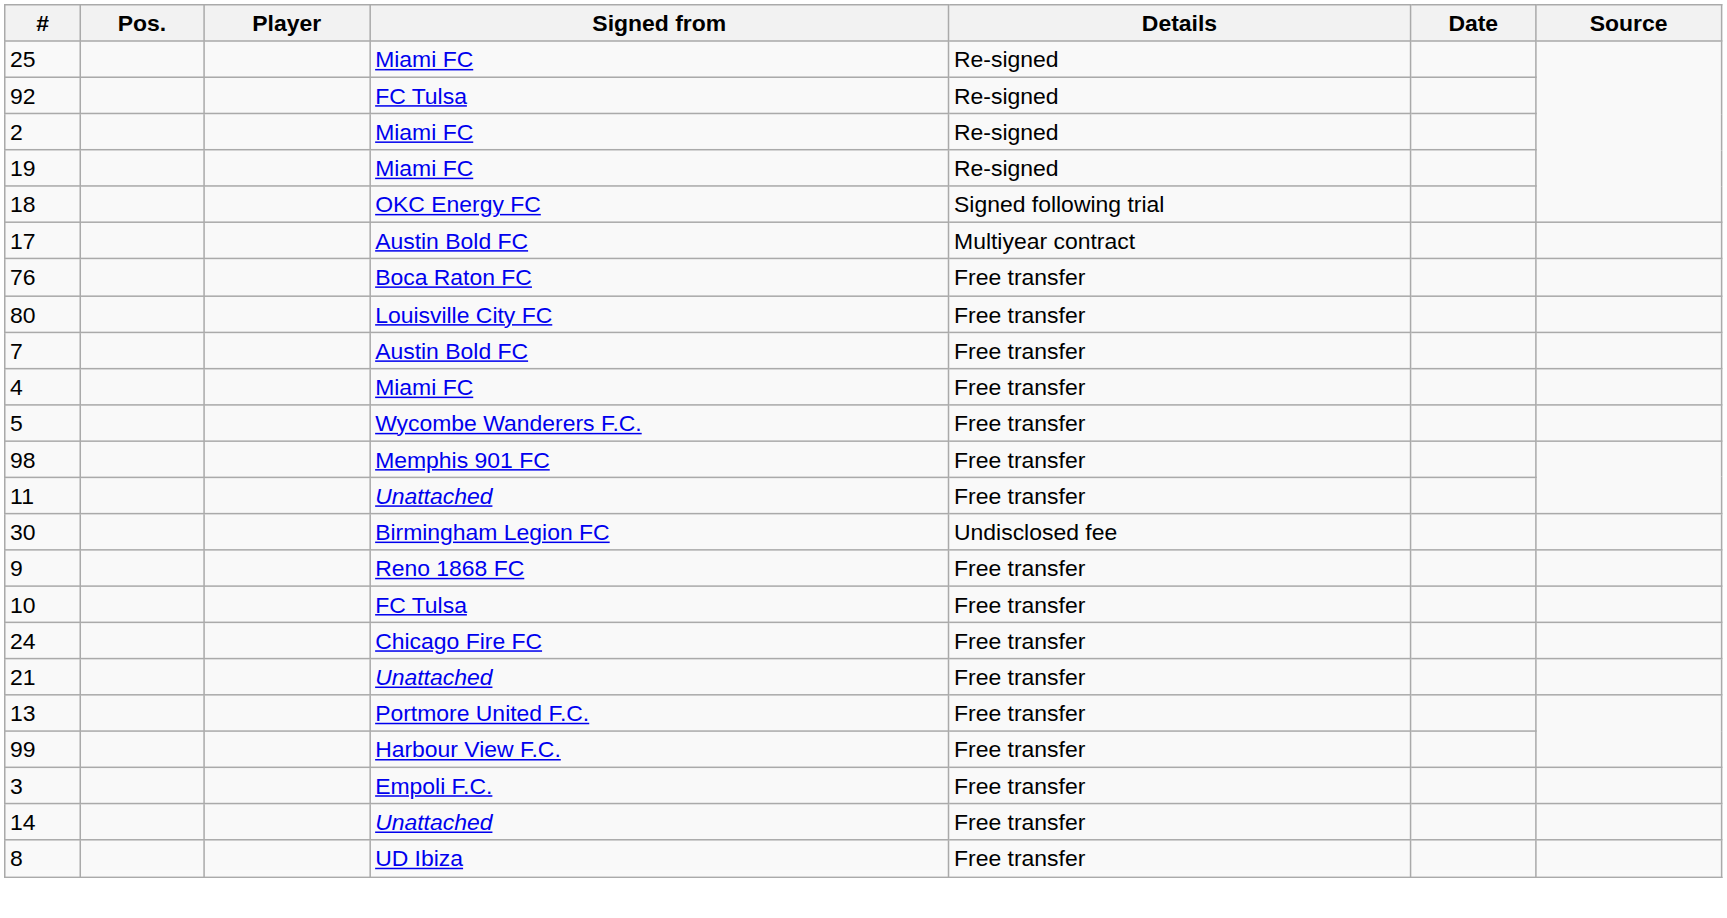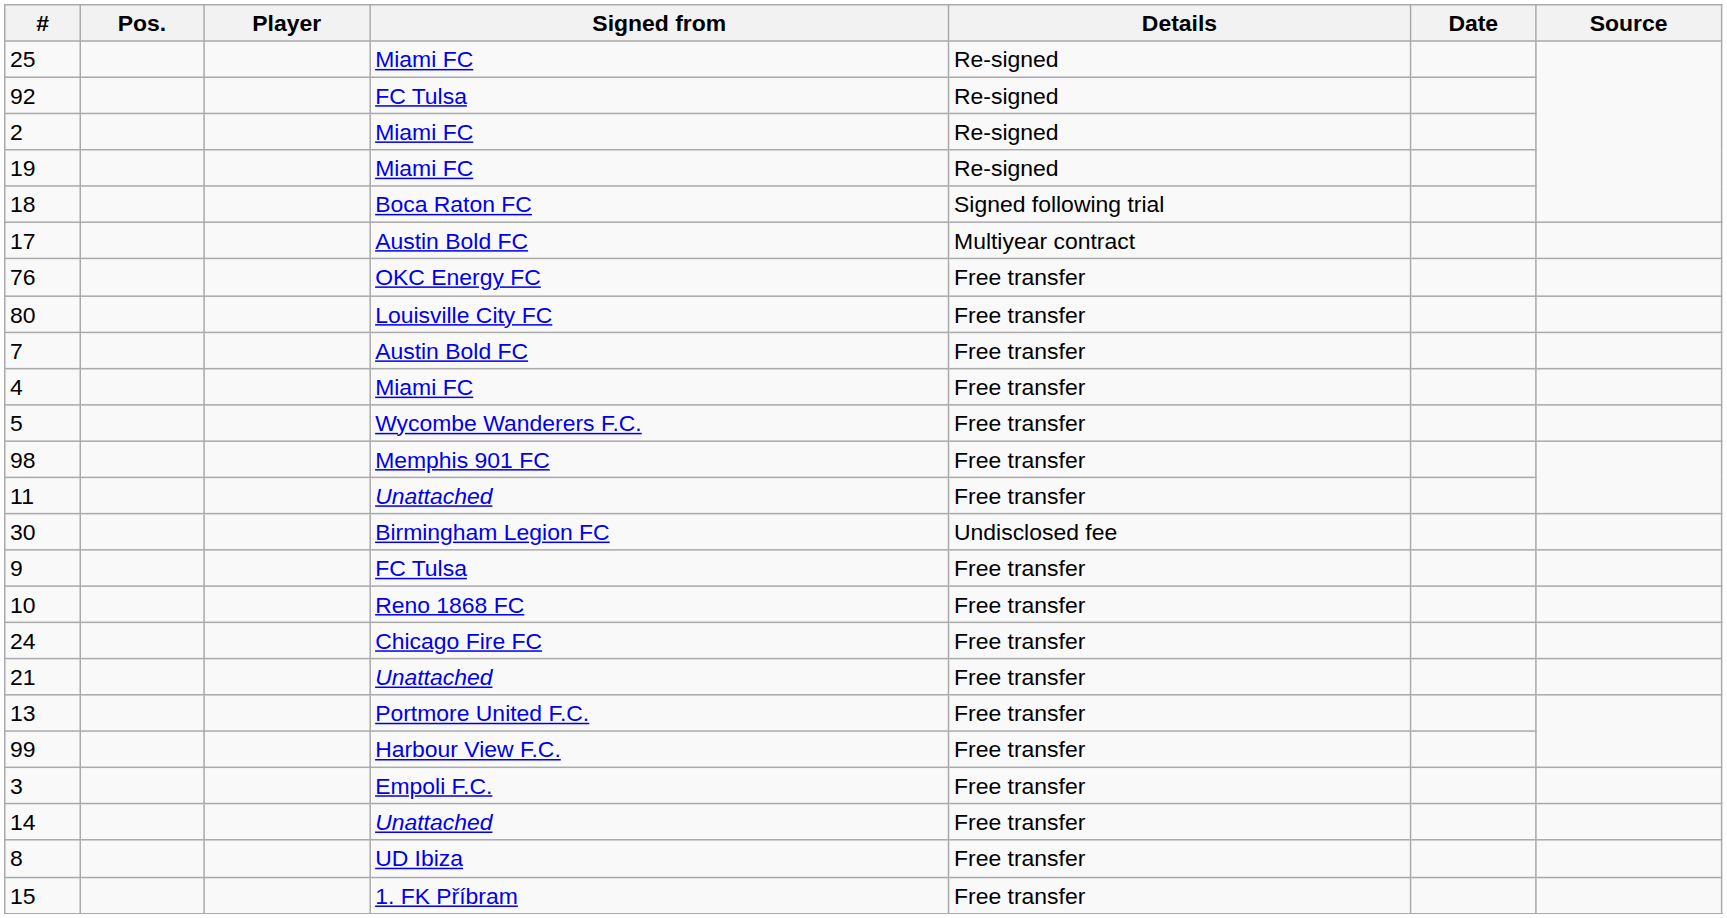 <table class="wikitable sortable" style="width:90%; text-align:center; font-size:95%; text-align:left;">
 <tr>
 <th>#</th>
 <th>Pos.</th>
 <th>Player</th>
 <th>Signed from</th>
 <th>Details</th>
 <th>Date</th>
 <th>Source</th>
 </tr>
 <tr>
 <td>25</td>
 <td></td>
 <td></td>
 <td> <a href='#'>Miami FC</a></td>
 <td>Re-signed</td>
 <td></td>
 <td rowspan="5"></td>
 </tr>
 <tr>
 <td>92</td>
 <td></td>
 <td></td>
 <td> <a href='#'>FC Tulsa</a></td>
 <td>Re-signed</td>
 <td></td>
 </tr>
 <tr>
 <td>2</td>
 <td></td>
 <td></td>
 <td> <a href='#'>Miami FC</a></td>
 <td>Re-signed</td>
 <td></td>
 </tr>
 <tr>
 <td>19</td>
 <td></td>
 <td></td>
 <td> <a href='#'>Miami FC</a></td>
 <td>Re-signed</td>
 <td></td>
 </tr>
 <tr>
 <td>18</td>
 <td></td>
 <td></td>
-<td> <a href='#'>OKC Energy FC</a></td>
+<td> <a href='#'>Boca Raton FC</a></td>
 <td>Signed following trial</td>
 <td></td>
 </tr>
 <tr>
 <td>17</td>
 <td></td>
 <td></td>
 <td> <a href='#'>Austin Bold FC</a></td>
 <td>Multiyear contract</td>
 <td></td>
 <td></td>
 </tr>
 <tr>
 <td>76</td>
 <td></td>
 <td></td>
-<td> <a href='#'>Boca Raton FC</a></td>
+<td> <a href='#'>OKC Energy FC</a></td>
 <td>Free transfer</td>
 <td></td>
 <td></td>
 </tr>
 <tr>
 <td>80</td>
 <td></td>
 <td></td>
 <td> <a href='#'>Louisville City FC</a></td>
 <td>Free transfer</td>
 <td></td>
 <td></td>
 </tr>
 <tr>
 <td>7</td>
 <td></td>
 <td></td>
 <td> <a href='#'>Austin Bold FC</a></td>
 <td>Free transfer</td>
 <td></td>
 <td></td>
 </tr>
 <tr>
 <td>4</td>
 <td></td>
 <td></td>
 <td> <a href='#'>Miami FC</a></td>
 <td>Free transfer</td>
 <td></td>
 <td></td>
 </tr>
 <tr>
 <td>5</td>
 <td></td>
 <td></td>
 <td> <a href='#'>Wycombe Wanderers F.C.</a></td>
 <td>Free transfer</td>
 <td></td>
 <td></td>
 </tr>
 <tr>
 <td>98</td>
 <td></td>
 <td></td>
 <td> <a href='#'>Memphis 901 FC</a></td>
 <td>Free transfer</td>
 <td></td>
 <td rowspan="2"></td>
 </tr>
 <tr>
 <td>11</td>
 <td></td>
 <td></td>
 <td><em><a href='#'>Unattached</a></em></td>
 <td>Free transfer</td>
 <td></td>
 </tr>
 <tr>
 <td>30</td>
 <td></td>
 <td></td>
 <td> <a href='#'>Birmingham Legion FC</a></td>
 <td>Undisclosed fee</td>
 <td></td>
 <td></td>
 </tr>
 <tr>
 <td>9</td>
 <td></td>
 <td></td>
-<td> <a href='#'>Reno 1868 FC</a></td>
+<td> <a href='#'>FC Tulsa</a></td>
 <td>Free transfer</td>
 <td></td>
 <td></td>
 </tr>
 <tr>
 <td>10</td>
 <td></td>
 <td></td>
-<td> <a href='#'>FC Tulsa</a></td>
+<td> <a href='#'>Reno 1868 FC</a></td>
 <td>Free transfer</td>
 <td></td>
 <td></td>
 </tr>
 <tr>
 <td>24</td>
 <td></td>
 <td></td>
 <td> <a href='#'>Chicago Fire FC</a></td>
 <td>Free transfer</td>
 <td></td>
 <td></td>
 </tr>
 <tr>
 <td>21</td>
 <td></td>
 <td></td>
 <td><em><a href='#'>Unattached</a></em></td>
 <td>Free transfer</td>
 <td></td>
 <td></td>
 </tr>
 <tr>
 <td>13</td>
 <td></td>
 <td></td>
 <td> <a href='#'>Portmore United F.C.</a></td>
 <td>Free transfer</td>
 <td></td>
 <td rowspan="2"></td>
 </tr>
 <tr>
 <td>99</td>
 <td></td>
 <td></td>
 <td> <a href='#'>Harbour View F.C.</a></td>
 <td>Free transfer</td>
 <td></td>
 </tr>
 <tr>
 <td>3</td>
 <td></td>
 <td></td>
 <td> <a href='#'>Empoli F.C.</a></td>
 <td>Free transfer</td>
 <td></td>
 <td></td>
 </tr>
 <tr>
 <td>14</td>
 <td></td>
 <td></td>
 <td><em><a href='#'>Unattached</a></em></td>
 <td>Free transfer</td>
 <td></td>
 <td></td>
 </tr>
 <tr>
 <td>8</td>
 <td></td>
 <td></td>
 <td> <a href='#'>UD Ibiza</a></td>
 <td>Free transfer</td>
 <td></td>
 <td></td>
 </tr>
 <tr>
+<td>15</td>
+<td></td>
+<td></td>
+<td> <a href='#'>1. FK Příbram</a></td>
+<td>Free transfer</td>
+<td></td>
+<td></td>
+</tr>
+<tr>
 </tr>
 </table>
